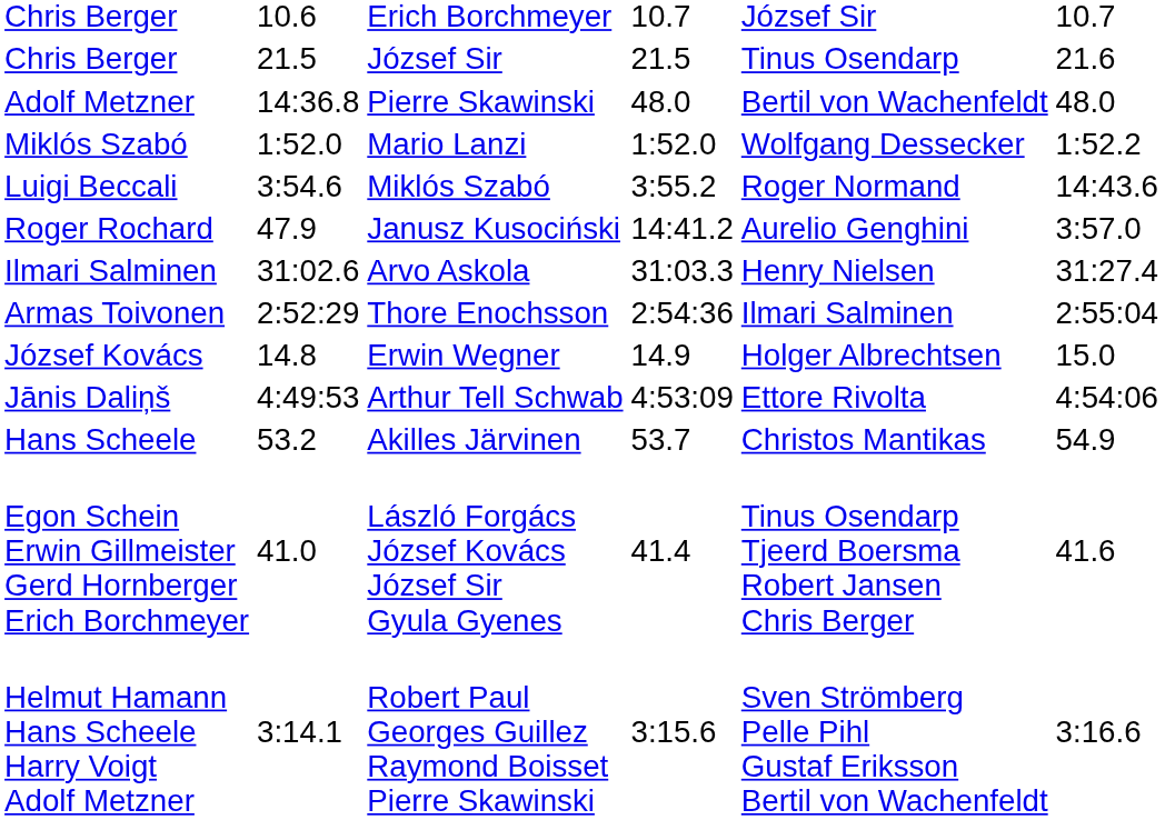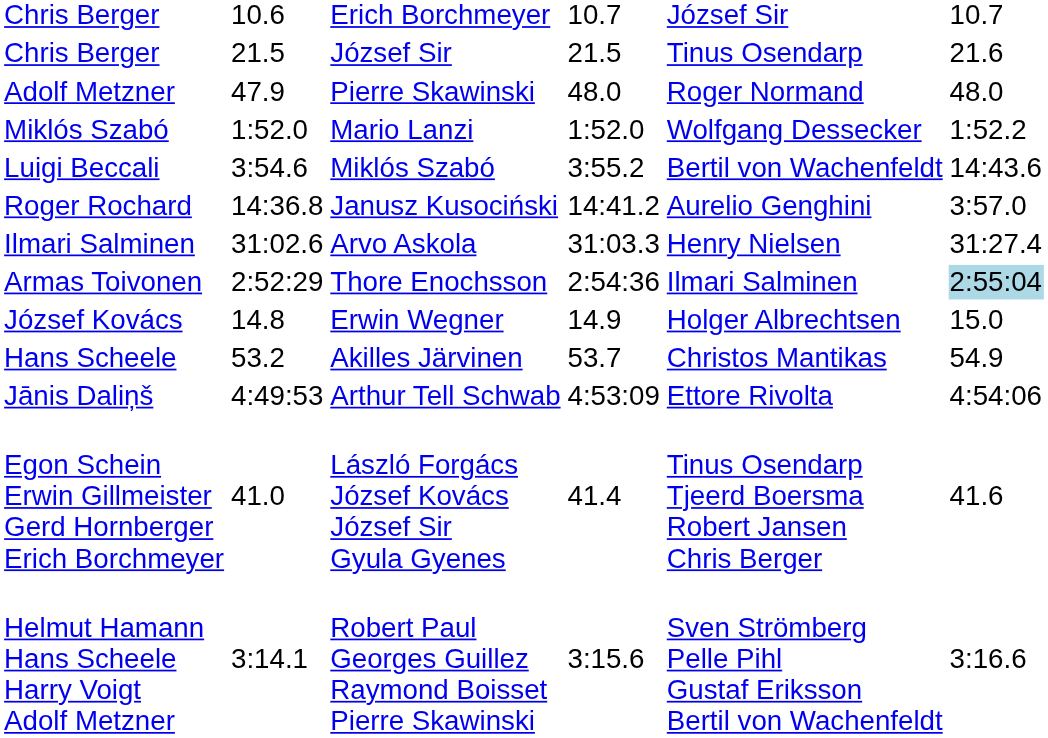 <table>
 <tr>
 <td></td>
 <td><a href='#'>Chris Berger</a><br></td>
 <td>10.6</td>
 <td><a href='#'>Erich Borchmeyer</a><br></td>
 <td>10.7</td>
 <td><a href='#'>József Sir</a><br></td>
 <td>10.7</td>
 </tr>
 <tr>
 <td></td>
 <td><a href='#'>Chris Berger</a><br></td>
 <td>21.5</td>
 <td><a href='#'>József Sir</a><br></td>
 <td>21.5</td>
 <td><a href='#'>Tinus Osendarp</a><br></td>
 <td>21.6</td>
 </tr>
 <tr>
 <td></td>
 <td><a href='#'>Adolf Metzner</a><br></td>
-<td>14:36.8</td>
+<td>47.9</td>
 <td><a href='#'>Pierre Skawinski</a><br></td>
 <td>48.0</td>
-<td><a href='#'>Bertil von Wachenfeldt</a><br></td>
+<td><a href='#'>Roger Normand</a><br></td>
 <td>48.0</td>
 </tr>
 <tr>
 <td></td>
 <td><a href='#'>Miklós Szabó</a><br></td>
 <td>1:52.0</td>
 <td><a href='#'>Mario Lanzi</a><br></td>
 <td>1:52.0</td>
 <td><a href='#'>Wolfgang Dessecker</a><br></td>
 <td>1:52.2</td>
 </tr>
 <tr>
 <td></td>
 <td><a href='#'>Luigi Beccali</a><br></td>
 <td>3:54.6</td>
 <td><a href='#'>Miklós Szabó</a><br></td>
 <td>3:55.2</td>
-<td><a href='#'>Roger Normand</a><br></td>
+<td><a href='#'>Bertil von Wachenfeldt</a><br></td>
 <td>14:43.6</td>
 </tr>
 <tr>
 <td></td>
 <td><a href='#'>Roger Rochard</a><br></td>
-<td>47.9</td>
+<td>14:36.8</td>
 <td><a href='#'>Janusz Kusociński</a><br></td>
 <td>14:41.2</td>
 <td><a href='#'>Aurelio Genghini</a><br></td>
 <td>3:57.0</td>
 </tr>
 <tr>
 <td></td>
 <td><a href='#'>Ilmari Salminen</a><br></td>
 <td>31:02.6</td>
 <td><a href='#'>Arvo Askola</a><br></td>
 <td>31:03.3</td>
 <td><a href='#'>Henry Nielsen</a><br></td>
 <td>31:27.4</td>
 </tr>
 <tr>
 <td></td>
 <td><a href='#'>Armas Toivonen</a><br></td>
 <td>2:52:29</td>
 <td><a href='#'>Thore Enochsson</a><br></td>
 <td>2:54:36</td>
 <td><a href='#'>Ilmari Salminen</a><br></td>
-<td>2:55:04</td>
+<td style="background: lightblue;">2:55:04</td>
 </tr>
 <tr>
 <td></td>
 <td><a href='#'>József Kovács</a><br></td>
 <td>14.8</td>
 <td><a href='#'>Erwin Wegner</a><br></td>
 <td>14.9</td>
 <td><a href='#'>Holger Albrechtsen</a><br></td>
 <td>15.0</td>
 </tr>
 <tr>
 <td></td>
+<td><a href='#'>Hans Scheele</a><br></td>
+<td>53.2</td>
+<td><a href='#'>Akilles Järvinen</a><br></td>
+<td>53.7</td>
+<td><a href='#'>Christos Mantikas</a><br></td>
+<td>54.9</td>
+</tr>
+<tr>
+<td></td>
 <td><a href='#'>Jānis Daliņš</a><br></td>
 <td>4:49:53</td>
 <td><a href='#'>Arthur Tell Schwab</a><br></td>
 <td>4:53:09</td>
 <td><a href='#'>Ettore Rivolta</a><br></td>
 <td>4:54:06</td>
-</tr>
-<tr>
-<td></td>
-<td><a href='#'>Hans Scheele</a><br></td>
-<td>53.2</td>
-<td><a href='#'>Akilles Järvinen</a><br></td>
-<td>53.7</td>
-<td><a href='#'>Christos Mantikas</a><br></td>
-<td>54.9</td>
 </tr>
 <tr>
 <td></td>
 <td><br><a href='#'>Egon Schein</a><br><a href='#'>Erwin Gillmeister</a><br><a href='#'>Gerd Hornberger</a><br><a href='#'>Erich Borchmeyer</a></td>
 <td>41.0</td>
 <td><br><a href='#'>László Forgács</a><br><a href='#'>József Kovács</a><br><a href='#'>József Sir</a><br><a href='#'>Gyula Gyenes</a></td>
 <td>41.4</td>
 <td><br><a href='#'>Tinus Osendarp</a><br><a href='#'>Tjeerd Boersma</a><br><a href='#'>Robert Jansen</a><br><a href='#'>Chris Berger</a></td>
 <td>41.6</td>
 </tr>
 <tr>
 <td></td>
 <td><br><a href='#'>Helmut Hamann</a><br><a href='#'>Hans Scheele</a><br><a href='#'>Harry Voigt</a><br><a href='#'>Adolf Metzner</a></td>
 <td>3:14.1</td>
 <td><br><a href='#'>Robert Paul</a><br><a href='#'>Georges Guillez</a><br><a href='#'>Raymond Boisset</a><br><a href='#'>Pierre Skawinski</a></td>
 <td>3:15.6</td>
 <td><br><a href='#'>Sven Strömberg</a><br><a href='#'>Pelle Pihl</a><br><a href='#'>Gustaf Eriksson</a><br><a href='#'>Bertil von Wachenfeldt</a></td>
 <td>3:16.6</td>
 </tr>
 </table>
